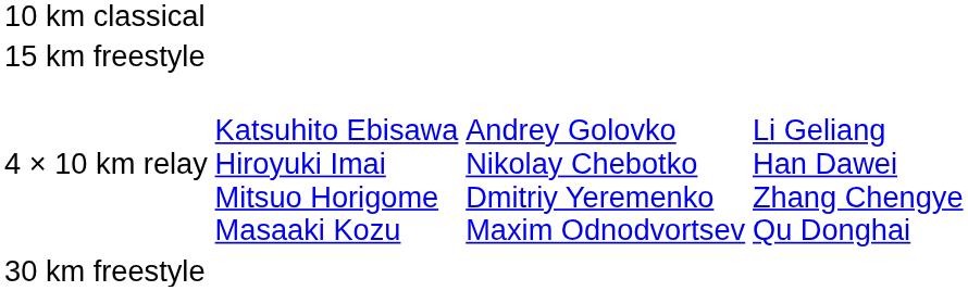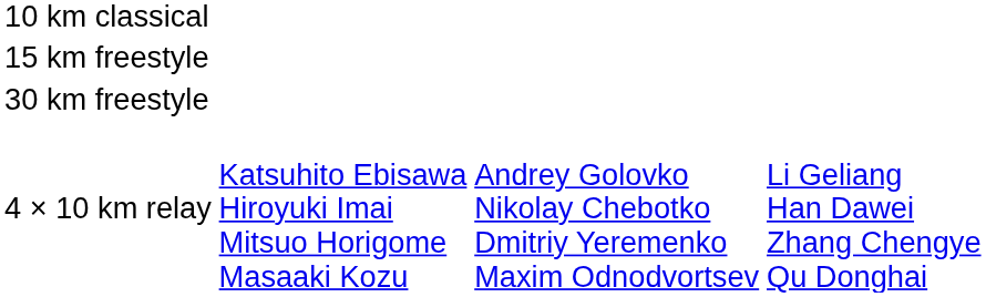 <table>
 <tr>
 <td>10 km classical<br></td>
 <td></td>
 <td></td>
 <td></td>
 </tr>
 <tr>
 <td>15 km freestyle<br></td>
 <td></td>
 <td></td>
 <td></td>
 </tr>
 <tr>
+<td>30 km freestyle<br></td>
+<td></td>
+<td></td>
+<td></td>
+</tr>
+<tr>
 <td>4 × 10 km relay<br></td>
 <td><br><a href='#'>Katsuhito Ebisawa</a><br><a href='#'>Hiroyuki Imai</a><br><a href='#'>Mitsuo Horigome</a><br><a href='#'>Masaaki Kozu</a></td>
 <td><br><a href='#'>Andrey Golovko</a><br><a href='#'>Nikolay Chebotko</a><br><a href='#'>Dmitriy Yeremenko</a><br><a href='#'>Maxim Odnodvortsev</a></td>
 <td><br><a href='#'>Li Geliang</a><br><a href='#'>Han Dawei</a><br><a href='#'>Zhang Chengye</a><br><a href='#'>Qu Donghai</a></td>
 </tr>
-<tr>
-<td>30 km freestyle<br></td>
-<td></td>
-<td></td>
-<td></td>
-</tr>
 </table>
